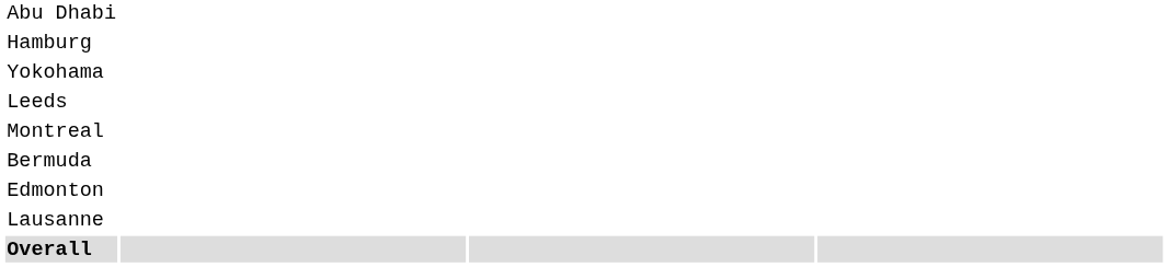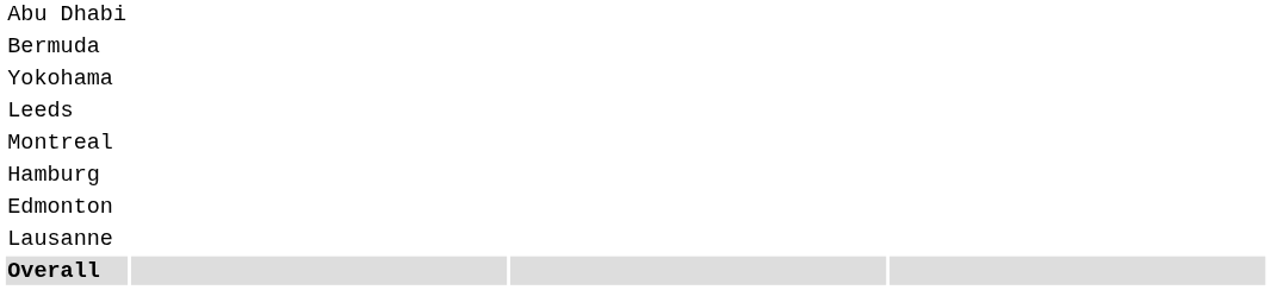 <table>
 <tr>
 <td>Abu Dhabi </td>
 <td width=220></td>
 <td width=220></td>
 <td width=220></td>
 </tr>
 <tr>
-<td>Hamburg</td>
+<td>Bermuda </td>
 <td width=220></td>
 <td width=220></td>
 <td width=220></td>
 </tr>
 <tr>
 <td>Yokohama </td>
 <td width=220></td>
 <td width=220></td>
 <td width=220></td>
 </tr>
 <tr>
 <td>Leeds</td>
 <td width=220></td>
 <td width=220></td>
 <td width=220></td>
 </tr>
 <tr>
 <td>Montreal</td>
 <td width=220></td>
 <td width=220></td>
 <td width=220></td>
 </tr>
 <tr>
-<td>Bermuda </td>
+<td>Hamburg</td>
 <td width=220></td>
 <td width=220></td>
 <td width=220></td>
 </tr>
 <tr>
 <td>Edmonton</td>
 <td width=220></td>
 <td width=220></td>
 <td width=220></td>
 </tr>
 <tr>
 <td>Lausanne</td>
 <td width=220></td>
 <td width=220></td>
 <td width=220></td>
 </tr>
 <tr bgcolor=dddddd>
 <td align=left><strong>Overall</strong></td>
 <td align=left width=220><strong></strong></td>
 <td align=left width=220><strong></strong></td>
 <td align=left width=220><strong></strong></td>
 </tr>
 <tr>
 </tr>
 </table>
